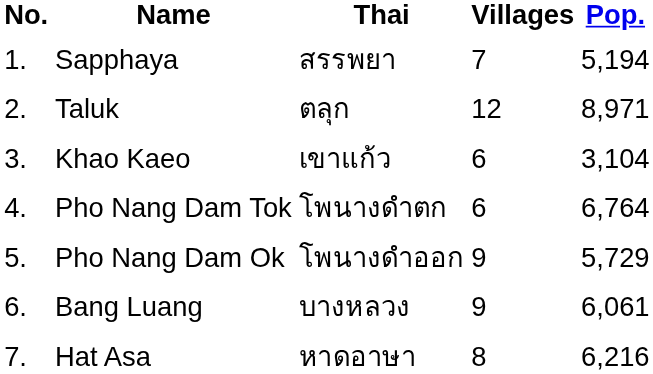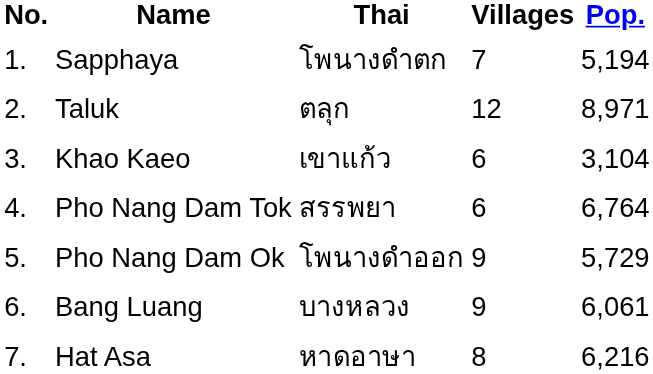 <table>
 <tr>
 <th>No.</th>
 <th>Name</th>
 <th>Thai</th>
 <th>Villages</th>
 <th><a href='#'>Pop.</a></th>
 </tr>
 <tr>
 <td>1.</td>
 <td>Sapphaya</td>
-<td>สรรพยา</td>
+<td>โพนางดำตก</td>
 <td>7</td>
 <td>5,194</td>
 </tr>
 <tr>
 <td>2.</td>
 <td>Taluk</td>
 <td>ตลุก</td>
 <td>12</td>
 <td>8,971</td>
 </tr>
 <tr>
 <td>3.</td>
 <td>Khao Kaeo</td>
 <td>เขาแก้ว</td>
 <td>6</td>
 <td>3,104</td>
 </tr>
 <tr>
 <td>4.</td>
 <td>Pho Nang Dam Tok</td>
-<td>โพนางดำตก</td>
+<td>สรรพยา</td>
 <td>6</td>
 <td>6,764</td>
 </tr>
 <tr>
 <td>5.</td>
 <td>Pho Nang Dam Ok</td>
 <td>โพนางดำออก</td>
 <td>9</td>
 <td>5,729</td>
 </tr>
 <tr>
 <td>6.</td>
 <td>Bang Luang</td>
 <td>บางหลวง</td>
 <td>9</td>
 <td>6,061</td>
 </tr>
 <tr>
 <td>7.</td>
 <td>Hat Asa</td>
 <td>หาดอาษา</td>
 <td>8</td>
 <td>6,216</td>
 </tr>
 </table>
